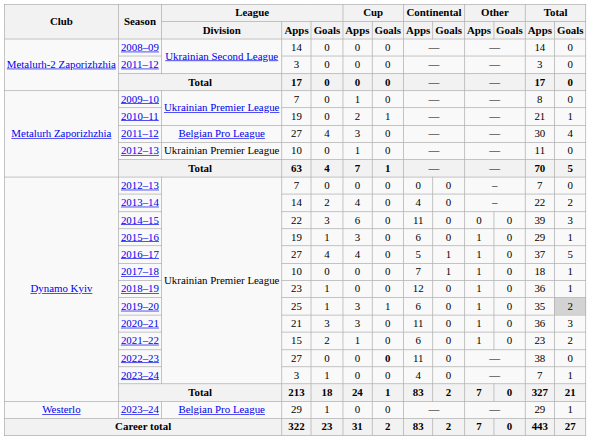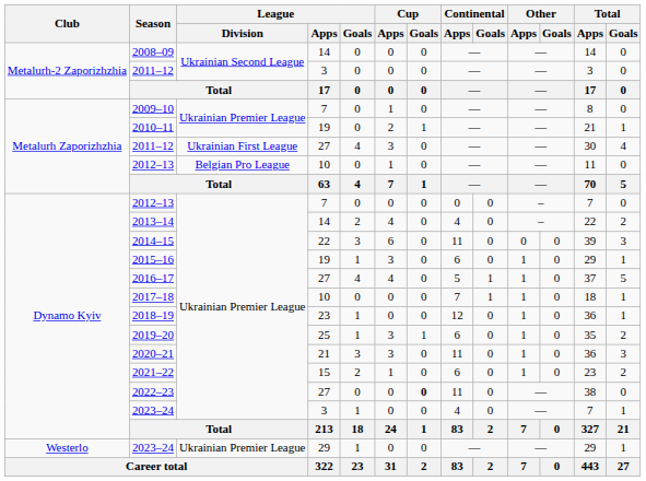 <table class="wikitable" style="text-align:center">
 <tr>
 <th rowspan="2">Club</th>
 <th rowspan="2">Season</th>
 <th colspan="3">League</th>
 <th colspan="2">Cup</th>
 <th colspan="2">Continental</th>
 <th colspan="2">Other</th>
 <th colspan="2">Total</th>
 </tr>
 <tr>
 <th>Division</th>
 <th>Apps</th>
 <th>Goals</th>
 <th>Apps</th>
 <th>Goals</th>
 <th>Apps</th>
 <th>Goals</th>
 <th>Apps</th>
 <th>Goals</th>
 <th>Apps</th>
 <th>Goals</th>
 </tr>
 <tr>
 <td rowspan="3"><a href='#'>Metalurh-2 Zaporizhzhia</a></td>
 <td><a href='#'>2008–09</a></td>
 <td rowspan="2"><a href='#'>Ukrainian Second League</a></td>
 <td>14</td>
 <td>0</td>
 <td>0</td>
 <td>0</td>
 <td colspan="2">—</td>
 <td colspan="2">—</td>
 <td>14</td>
 <td>0</td>
 </tr>
 <tr>
 <td><a href='#'>2011–12</a></td>
 <td>3</td>
 <td>0</td>
 <td>0</td>
 <td>0</td>
 <td colspan="2">—</td>
 <td colspan="2">—</td>
 <td>3</td>
 <td>0</td>
 </tr>
 <tr>
 <th colspan="2">Total</th>
 <th>17</th>
 <th>0</th>
 <th>0</th>
 <th>0</th>
 <th colspan="2">—</th>
 <th colspan="2">—</th>
 <th>17</th>
 <th>0</th>
 </tr>
 <tr>
 <td rowspan="5"><a href='#'>Metalurh Zaporizhzhia</a></td>
 <td><a href='#'>2009–10</a></td>
 <td rowspan="2"><a href='#'>Ukrainian Premier League</a></td>
 <td>7</td>
 <td>0</td>
 <td>1</td>
 <td>0</td>
 <td colspan="2">—</td>
 <td colspan="2">—</td>
 <td>8</td>
 <td>0</td>
 </tr>
 <tr>
 <td><a href='#'>2010–11</a></td>
 <td>19</td>
 <td>0</td>
 <td>2</td>
 <td>1</td>
 <td colspan="2">—</td>
 <td colspan="2">—</td>
 <td>21</td>
 <td>1</td>
 </tr>
 <tr>
 <td><a href='#'>2011–12</a></td>
-<td><a href='#'>Belgian Pro League</a></td>
+<td><a href='#'>Ukrainian First League</a></td>
 <td>27</td>
 <td>4</td>
 <td>3</td>
 <td>0</td>
 <td colspan="2">—</td>
 <td colspan="2">—</td>
 <td>30</td>
 <td>4</td>
 </tr>
 <tr>
 <td><a href='#'>2012–13</a></td>
-<td>Ukrainian Premier League</td>
+<td><a href='#'>Belgian Pro League</a></td>
 <td>10</td>
 <td>0</td>
 <td>1</td>
 <td>0</td>
 <td colspan="2">—</td>
 <td colspan="2">—</td>
 <td>11</td>
 <td>0</td>
 </tr>
 <tr>
 <th colspan="2">Total</th>
 <th>63</th>
 <th>4</th>
 <th>7</th>
 <th>1</th>
 <th colspan="2">—</th>
 <th colspan="2">—</th>
 <th>70</th>
 <th>5</th>
 </tr>
 <tr>
 <td rowspan="13"><a href='#'>Dynamo Kyiv</a></td>
 <td><a href='#'>2012–13</a></td>
 <td rowspan="12">Ukrainian Premier League</td>
 <td>7</td>
 <td>0</td>
 <td>0</td>
 <td>0</td>
 <td>0</td>
 <td>0</td>
 <td colspan="2">–</td>
 <td>7</td>
 <td>0</td>
 </tr>
 <tr>
 <td><a href='#'>2013–14</a></td>
 <td>14</td>
 <td>2</td>
 <td>4</td>
 <td>0</td>
 <td>4</td>
 <td>0</td>
 <td colspan="2">–</td>
 <td>22</td>
 <td>2</td>
 </tr>
 <tr>
 <td><a href='#'>2014–15</a></td>
 <td>22</td>
 <td>3</td>
 <td>6</td>
 <td>0</td>
 <td>11</td>
 <td>0</td>
 <td>0</td>
 <td>0</td>
 <td>39</td>
 <td>3</td>
 </tr>
 <tr>
 <td><a href='#'>2015–16</a></td>
 <td>19</td>
 <td>1</td>
 <td>3</td>
 <td>0</td>
 <td>6</td>
 <td>0</td>
 <td>1</td>
 <td>0</td>
 <td>29</td>
 <td>1</td>
 </tr>
 <tr>
 <td><a href='#'>2016–17</a></td>
 <td>27</td>
 <td>4</td>
 <td>4</td>
 <td>0</td>
 <td>5</td>
 <td>1</td>
 <td>1</td>
 <td>0</td>
 <td>37</td>
 <td>5</td>
 </tr>
 <tr>
 <td><a href='#'>2017–18</a></td>
 <td>10</td>
 <td>0</td>
 <td>0</td>
 <td>0</td>
 <td>7</td>
 <td>1</td>
 <td>1</td>
 <td>0</td>
 <td>18</td>
 <td>1</td>
 </tr>
 <tr>
 <td><a href='#'>2018–19</a></td>
 <td>23</td>
 <td>1</td>
 <td>0</td>
 <td>0</td>
 <td>12</td>
 <td>0</td>
 <td>1</td>
 <td>0</td>
 <td>36</td>
 <td>1</td>
 </tr>
 <tr>
 <td><a href='#'>2019–20</a></td>
 <td>25</td>
 <td>1</td>
 <td>3</td>
 <td>1</td>
 <td>6</td>
 <td>0</td>
 <td>1</td>
 <td>0</td>
 <td>35</td>
-<td style="background: lightgrey;">2</td>
+<td>2</td>
 </tr>
 <tr>
 <td><a href='#'>2020–21</a></td>
 <td>21</td>
 <td>3</td>
 <td>3</td>
 <td>0</td>
 <td>11</td>
 <td>0</td>
 <td>1</td>
 <td>0</td>
 <td>36</td>
 <td>3</td>
 </tr>
 <tr>
 <td><a href='#'>2021–22</a></td>
 <td>15</td>
 <td>2</td>
 <td>1</td>
 <td>0</td>
 <td>6</td>
 <td>0</td>
 <td>1</td>
 <td>0</td>
 <td>23</td>
 <td>2</td>
 </tr>
 <tr>
 <td><a href='#'>2022–23</a></td>
 <td>27</td>
 <td>0</td>
 <td>0</td>
 <td><strong>0</strong></td>
 <td>11</td>
 <td>0</td>
 <td colspan="2">—</td>
 <td>38</td>
 <td>0</td>
 </tr>
 <tr>
 <td><a href='#'>2023–24</a></td>
 <td>3</td>
 <td>1</td>
 <td>0</td>
 <td>0</td>
 <td>4</td>
 <td>0</td>
 <td colspan="2">—</td>
 <td>7</td>
 <td>1</td>
 </tr>
 <tr>
 <th colspan="2">Total</th>
 <th>213</th>
 <th>18</th>
 <th>24</th>
 <th>1</th>
 <th>83</th>
 <th>2</th>
 <th>7</th>
 <th>0</th>
 <th>327</th>
 <th>21</th>
 </tr>
 <tr>
 <td><a href='#'>Westerlo</a></td>
 <td><a href='#'>2023–24</a></td>
-<td><a href='#'>Belgian Pro League</a></td>
+<td>Ukrainian Premier League</td>
 <td>29</td>
 <td>1</td>
 <td>0</td>
 <td>0</td>
 <td colspan="2">—</td>
 <td colspan="2">—</td>
 <td>29</td>
 <td>1</td>
 </tr>
 <tr>
 <th colspan="3">Career total</th>
 <th>322</th>
 <th>23</th>
 <th>31</th>
 <th>2</th>
 <th>83</th>
 <th>2</th>
 <th>7</th>
 <th>0</th>
 <th>443</th>
 <th>27</th>
 </tr>
 </table>
